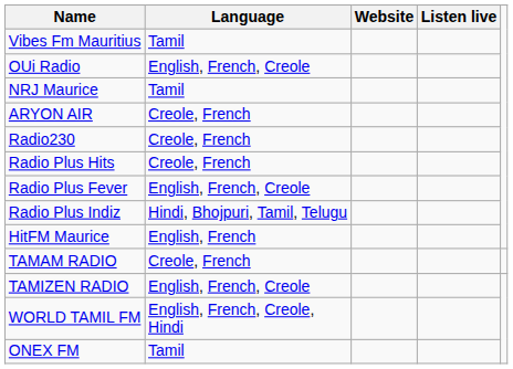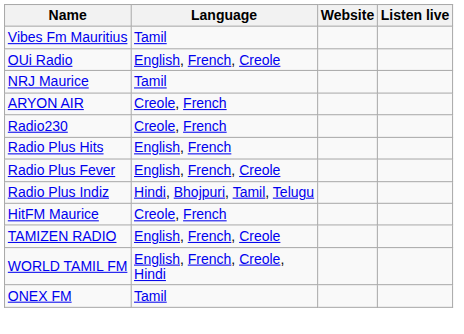 <table class="wikitable" style="font-size: 85%;">
 <tr>
 <th>Name</th>
 <th>Language</th>
 <th>Website</th>
 <th>Listen live</th>
 </tr>
 <tr>
 <td><a href='#'>Vibes Fm Mauritius</a></td>
 <td><a href='#'>Tamil</a></td>
 <td></td>
 <td></td>
 </tr>
 <tr>
 <td><a href='#'>OUi Radio</a></td>
 <td><a href='#'>English</a>, <a href='#'>French</a>, <a href='#'>Creole</a></td>
 <td></td>
 <td></td>
 </tr>
 <tr>
 <td><a href='#'>NRJ Maurice</a></td>
 <td><a href='#'>Tamil</a></td>
 <td></td>
 <td></td>
 </tr>
 <tr>
 <td><a href='#'>ARYON AIR</a></td>
 <td><a href='#'>Creole</a>, <a href='#'>French</a></td>
 <td></td>
 <td></td>
 </tr>
 <tr>
 <td><a href='#'>Radio230</a></td>
 <td><a href='#'>Creole</a>, <a href='#'>French</a></td>
 <td></td>
 <td></td>
 </tr>
 <tr>
 <td><a href='#'>Radio Plus Hits</a></td>
-<td><a href='#'>Creole</a>, <a href='#'>French</a></td>
+<td><a href='#'>English</a>, <a href='#'>French</a></td>
 <td></td>
 <td></td>
 </tr>
 <tr>
 <td><a href='#'>Radio Plus Fever</a></td>
 <td><a href='#'>English</a>, <a href='#'>French</a>, <a href='#'>Creole</a></td>
 <td></td>
 <td></td>
 </tr>
 <tr>
 <td><a href='#'>Radio Plus Indiz</a></td>
 <td><a href='#'>Hindi</a>, <a href='#'>Bhojpuri</a>, <a href='#'>Tamil</a>, <a href='#'>Telugu</a></td>
 <td></td>
 <td></td>
 </tr>
 <tr>
 <td><a href='#'>HitFM Maurice</a></td>
-<td><a href='#'>English</a>, <a href='#'>French</a></td>
-<td></td>
-<td></td>
-</tr>
-<tr>
-<td><a href='#'>TAMAM RADIO</a></td>
 <td><a href='#'>Creole</a>, <a href='#'>French</a></td>
-<td></td>
 <td></td>
 <td></td>
 </tr>
 <tr>
 <td><a href='#'>TAMIZEN RADIO</a></td>
 <td><a href='#'>English</a>, <a href='#'>French</a>, <a href='#'>Creole</a></td>
 <td></td>
 <td></td>
 </tr>
 <tr>
 <td><a href='#'>WORLD TAMIL FM</a></td>
 <td><a href='#'>English</a>, <a href='#'>French</a>, <a href='#'>Creole</a>,<br><a href='#'>Hindi</a></td>
 <td></td>
 <td></td>
 </tr>
 <tr>
 <td><a href='#'>ONEX FM</a></td>
 <td><a href='#'>Tamil</a></td>
 <td></td>
 <td></td>
 </tr>
 </table>
